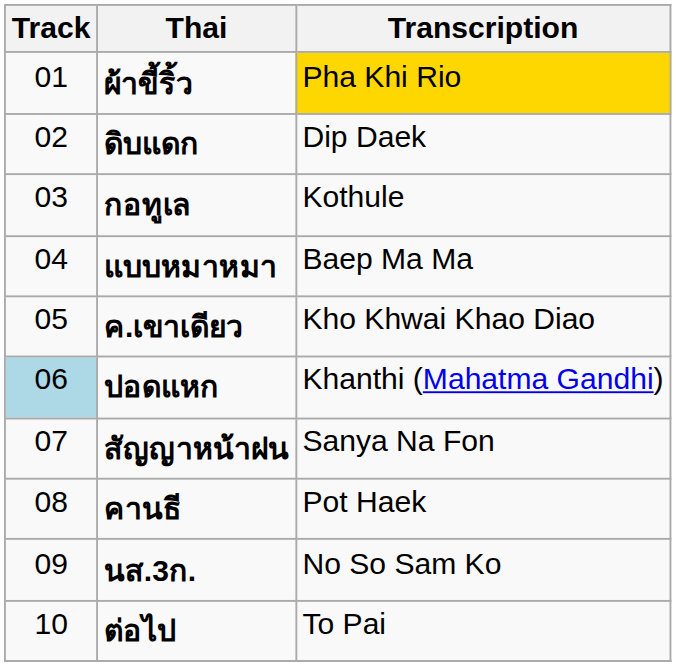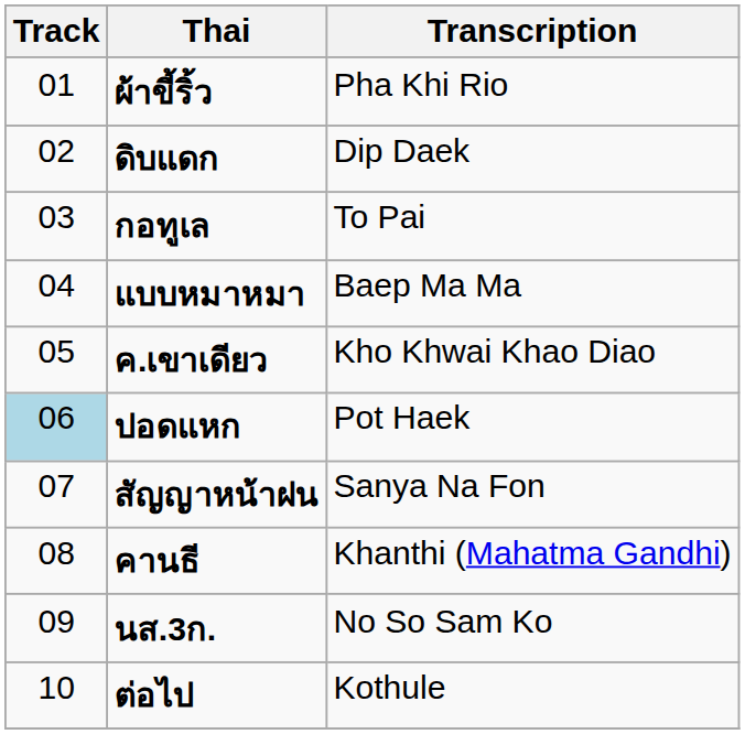 <table class="wikitable">
 <tr>
 <th align="center" valign="top" width="40">Track</th>
 <th align="left" valign="top">Thai</th>
 <th align="left" valign="top">Transcription</th>
 </tr>
 <tr>
 <td align="center" valign="top">01</td>
 <td align="left" valign="top"><strong>ผ้าขี้ริ้ว</strong></td>
-<td align="left" valign="top" style="background: gold;">Pha Khi Rio</td>
+<td align="left" valign="top">Pha Khi Rio</td>
 </tr>
 <tr>
 <td align="center" valign="top">02</td>
 <td align="left" valign="top"><strong>ดิบแดก</strong></td>
 <td align="left" valign="top">Dip Daek</td>
 </tr>
 <tr>
 <td align="center" valign="top">03</td>
 <td align="left" valign="top"><strong>กอทูเล</strong></td>
-<td align="left" valign="top">Kothule</td>
+<td align="left" valign="top">To Pai</td>
 </tr>
 <tr>
 <td align="center" valign="top">04</td>
 <td align="left" valign="top"><strong>แบบหมาหมา</strong></td>
 <td align="left" valign="top">Baep Ma Ma</td>
 </tr>
 <tr>
 <td align="center" valign="top">05</td>
 <td align="left" valign="top"><strong>ค.เขาเดียว</strong></td>
 <td align="left" valign="top">Kho Khwai Khao Diao</td>
 </tr>
 <tr>
 <td align="center" valign="top" style="background: lightblue;">06</td>
 <td align="left" valign="top"><strong>ปอดแหก</strong></td>
-<td align="left" valign="top">Khanthi (<a href='#'>Mahatma Gandhi</a>)</td>
+<td align="left" valign="top">Pot Haek</td>
 </tr>
 <tr>
 <td align="center" valign="top">07</td>
 <td align="left" valign="top"><strong>สัญญาหน้าฝน</strong></td>
 <td align="left" valign="top">Sanya Na Fon</td>
 </tr>
 <tr>
 <td align="center" valign="top">08</td>
 <td align="left" valign="top"><strong>คานธี</strong></td>
-<td align="left" valign="top">Pot Haek</td>
+<td align="left" valign="top">Khanthi (<a href='#'>Mahatma Gandhi</a>)</td>
 </tr>
 <tr>
 <td align="center" valign="top">09</td>
 <td align="left" valign="top"><strong>นส.3ก.</strong></td>
 <td align="left" valign="top">No So Sam Ko</td>
 </tr>
 <tr>
 <td align="center" valign="top">10</td>
 <td align="left" valign="top"><strong>ต่อไป</strong></td>
-<td align="left" valign="top">To Pai</td>
+<td align="left" valign="top">Kothule</td>
 </tr>
 <tr>
 </tr>
 </table>
